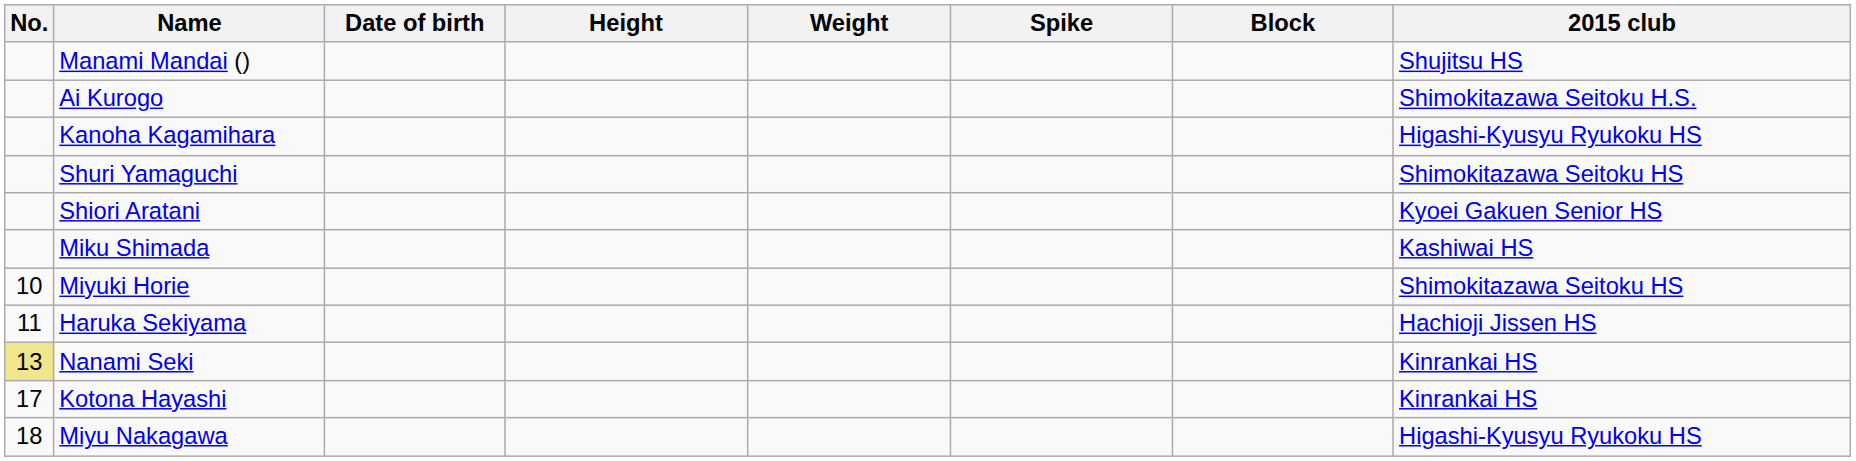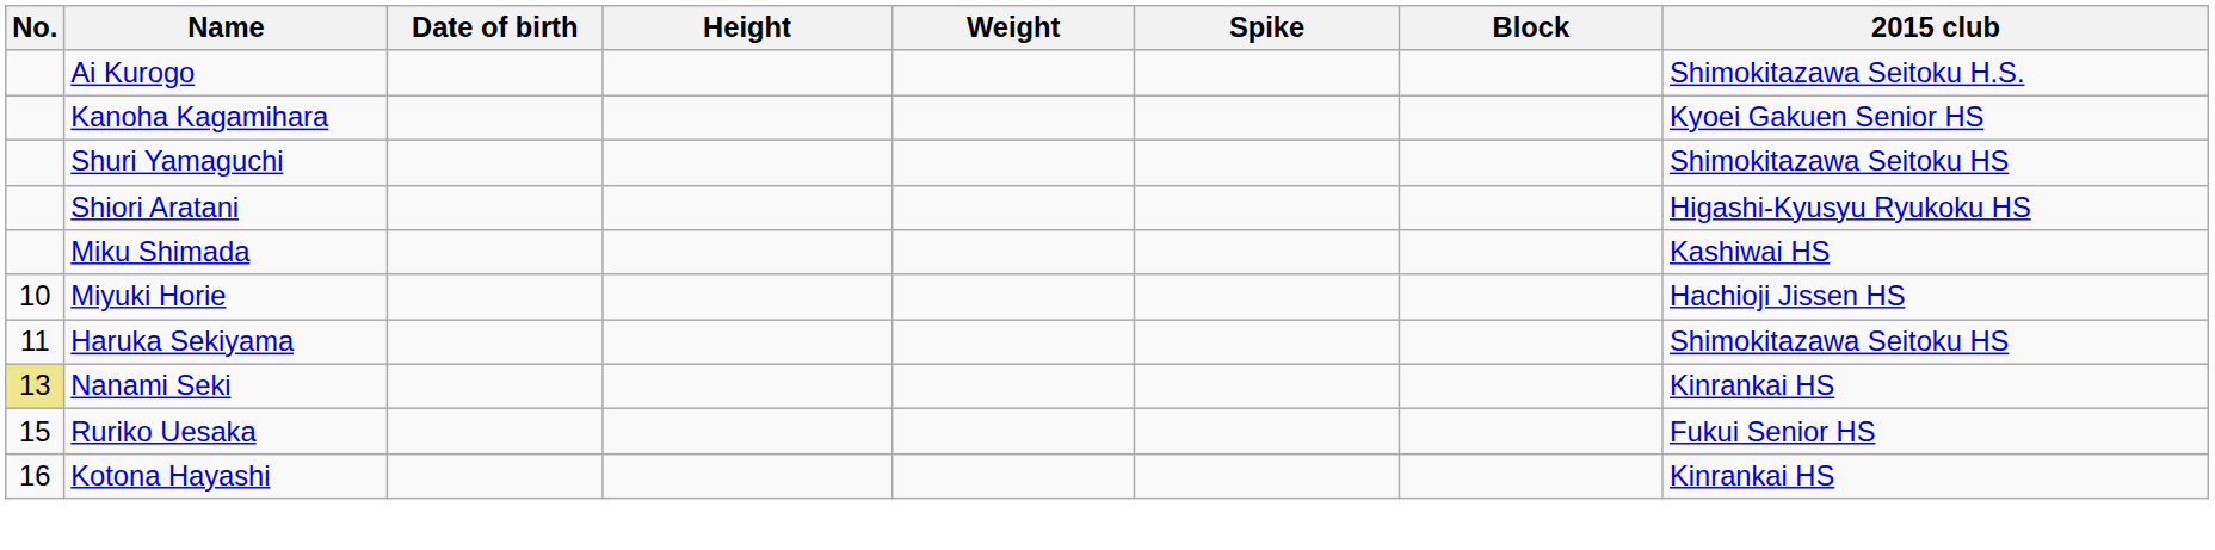 <table class="wikitable sortable" style="text-align:center;">
 <tr>
 <th>No.</th>
 <th style="width:12em">Name</th>
 <th style="width:8em">Date of birth</th>
 <th style="width:11em">Height</th>
 <th style="width:9em">Weight</th>
 <th style="width:10em">Spike</th>
 <th style="width:10em">Block</th>
 <th style="width:21em">2015 club</th>
-</tr>
-<tr>
-<td></td>
-<td align=left><a href='#'>Manami Mandai</a> ()</td>
-<td align=right></td>
-<td></td>
-<td></td>
-<td></td>
-<td></td>
-<td align=left> <a href='#'>Shujitsu HS</a></td>
 </tr>
 <tr>
 <td></td>
 <td align=left><a href='#'>Ai Kurogo</a></td>
 <td align=right></td>
 <td></td>
 <td></td>
 <td></td>
 <td></td>
 <td align=left> <a href='#'>Shimokitazawa Seitoku H.S.</a></td>
 </tr>
 <tr>
 <td></td>
 <td align=left><a href='#'>Kanoha Kagamihara</a></td>
 <td align=right></td>
 <td></td>
 <td></td>
 <td></td>
 <td></td>
-<td align=left> <a href='#'>Higashi-Kyusyu Ryukoku HS</a></td>
+<td align=left> <a href='#'>Kyoei Gakuen Senior HS</a></td>
 </tr>
 <tr>
 <td></td>
 <td align=left><a href='#'>Shuri Yamaguchi</a></td>
 <td align=right></td>
 <td></td>
 <td></td>
 <td></td>
 <td></td>
 <td align=left> <a href='#'>Shimokitazawa Seitoku HS</a></td>
 </tr>
 <tr>
 <td></td>
 <td align=left><a href='#'>Shiori Aratani</a></td>
 <td align=right></td>
 <td></td>
 <td></td>
 <td></td>
 <td></td>
-<td align=left> <a href='#'>Kyoei Gakuen Senior HS</a></td>
+<td align=left> <a href='#'>Higashi-Kyusyu Ryukoku HS</a></td>
 </tr>
 <tr>
 <td></td>
 <td align=left><a href='#'>Miku Shimada</a></td>
 <td align=right></td>
 <td></td>
 <td></td>
 <td></td>
 <td></td>
 <td align=left> <a href='#'>Kashiwai HS</a></td>
 </tr>
 <tr>
 <td>10</td>
 <td align=left><a href='#'>Miyuki Horie</a></td>
 <td align=right></td>
 <td></td>
 <td></td>
 <td></td>
 <td></td>
-<td align=left> <a href='#'>Shimokitazawa Seitoku HS</a></td>
+<td align=left> <a href='#'>Hachioji Jissen HS</a></td>
 </tr>
 <tr>
 <td>11</td>
 <td align=left><a href='#'>Haruka Sekiyama</a></td>
 <td align=right></td>
 <td></td>
 <td></td>
 <td></td>
 <td></td>
-<td align=left> <a href='#'>Hachioji Jissen HS</a></td>
+<td align=left> <a href='#'>Shimokitazawa Seitoku HS</a></td>
 </tr>
 <tr>
 <td style="background: khaki;">13</td>
 <td align=left><a href='#'>Nanami Seki</a></td>
 <td align=right></td>
 <td></td>
 <td></td>
 <td></td>
 <td></td>
 <td align=left> <a href='#'>Kinrankai HS</a></td>
 </tr>
 <tr>
-<td>17</td>
+<td>15</td>
+<td align=left><a href='#'>Ruriko Uesaka</a></td>
+<td align=right></td>
+<td></td>
+<td></td>
+<td></td>
+<td></td>
+<td align=left> <a href='#'>Fukui Senior HS</a></td>
+</tr>
+<tr>
+<td>16</td>
 <td align=left><a href='#'>Kotona Hayashi</a></td>
 <td align=right></td>
 <td></td>
 <td></td>
 <td></td>
 <td></td>
 <td align=left> <a href='#'>Kinrankai HS</a></td>
 </tr>
-<tr>
-<td>18</td>
-<td align=left><a href='#'>Miyu Nakagawa</a></td>
-<td align=right></td>
-<td></td>
-<td></td>
-<td></td>
-<td></td>
-<td align=left> <a href='#'>Higashi-Kyusyu Ryukoku HS</a></td>
-</tr>
 </table>
